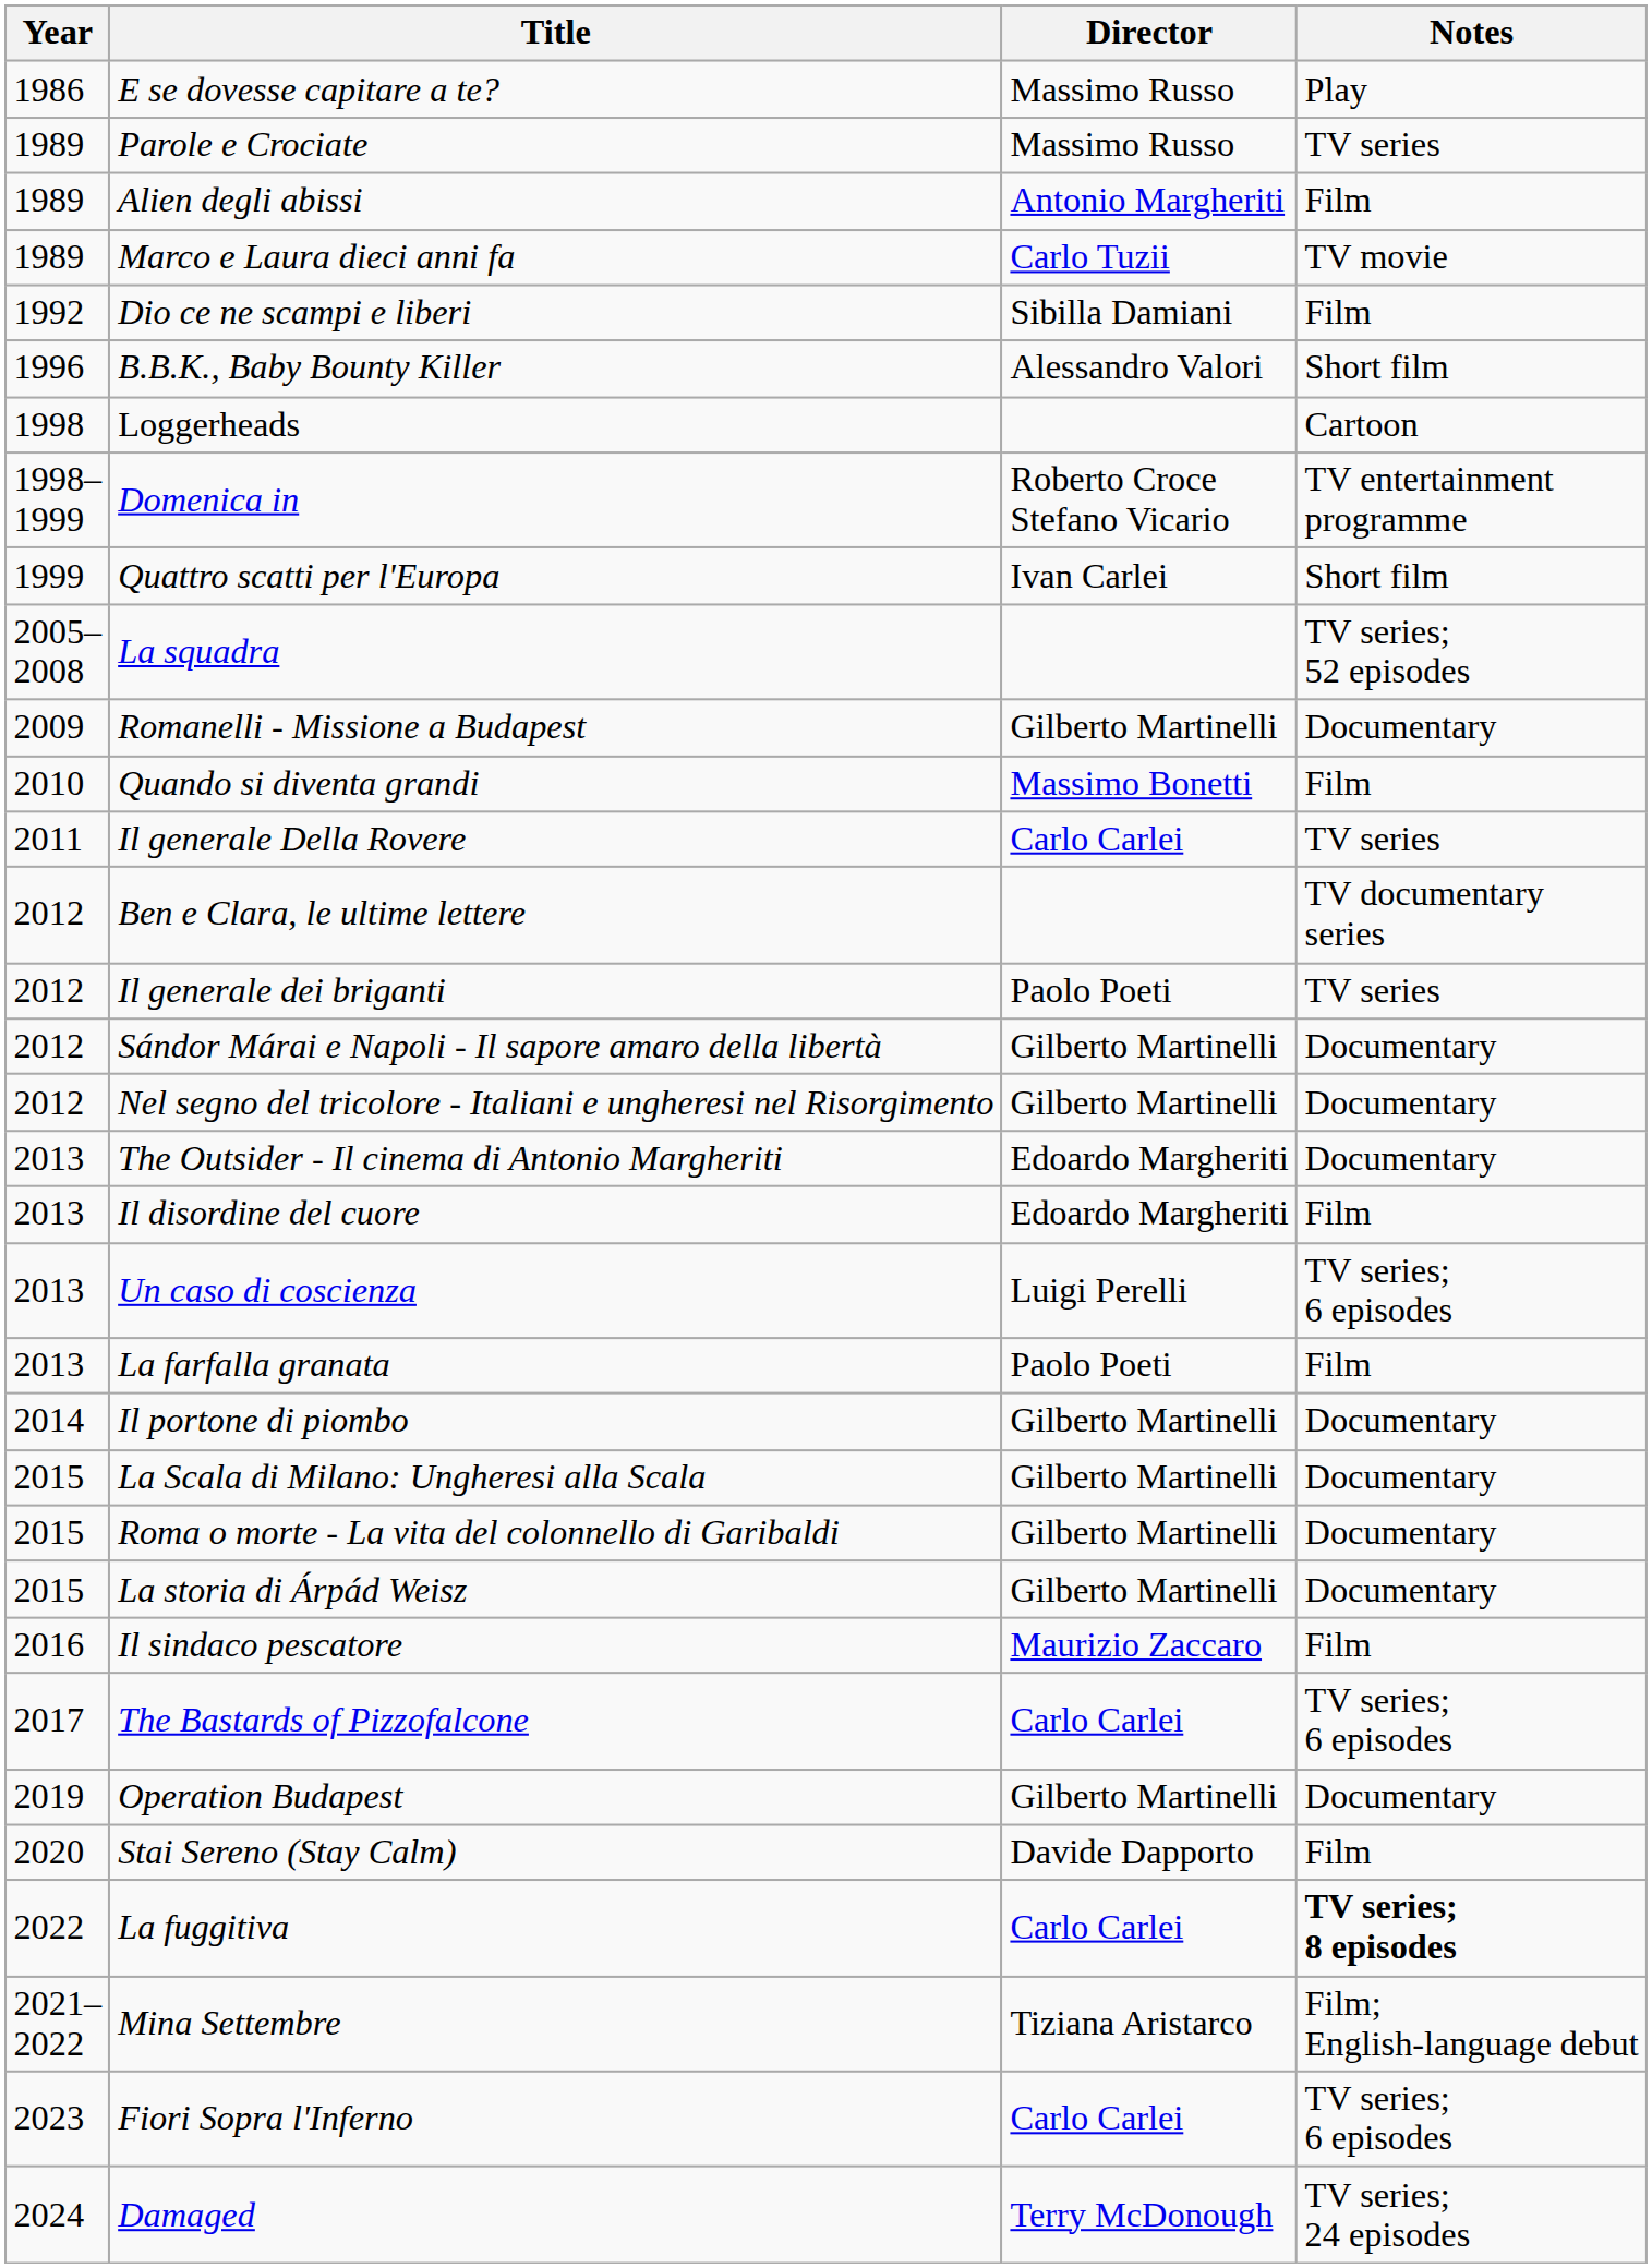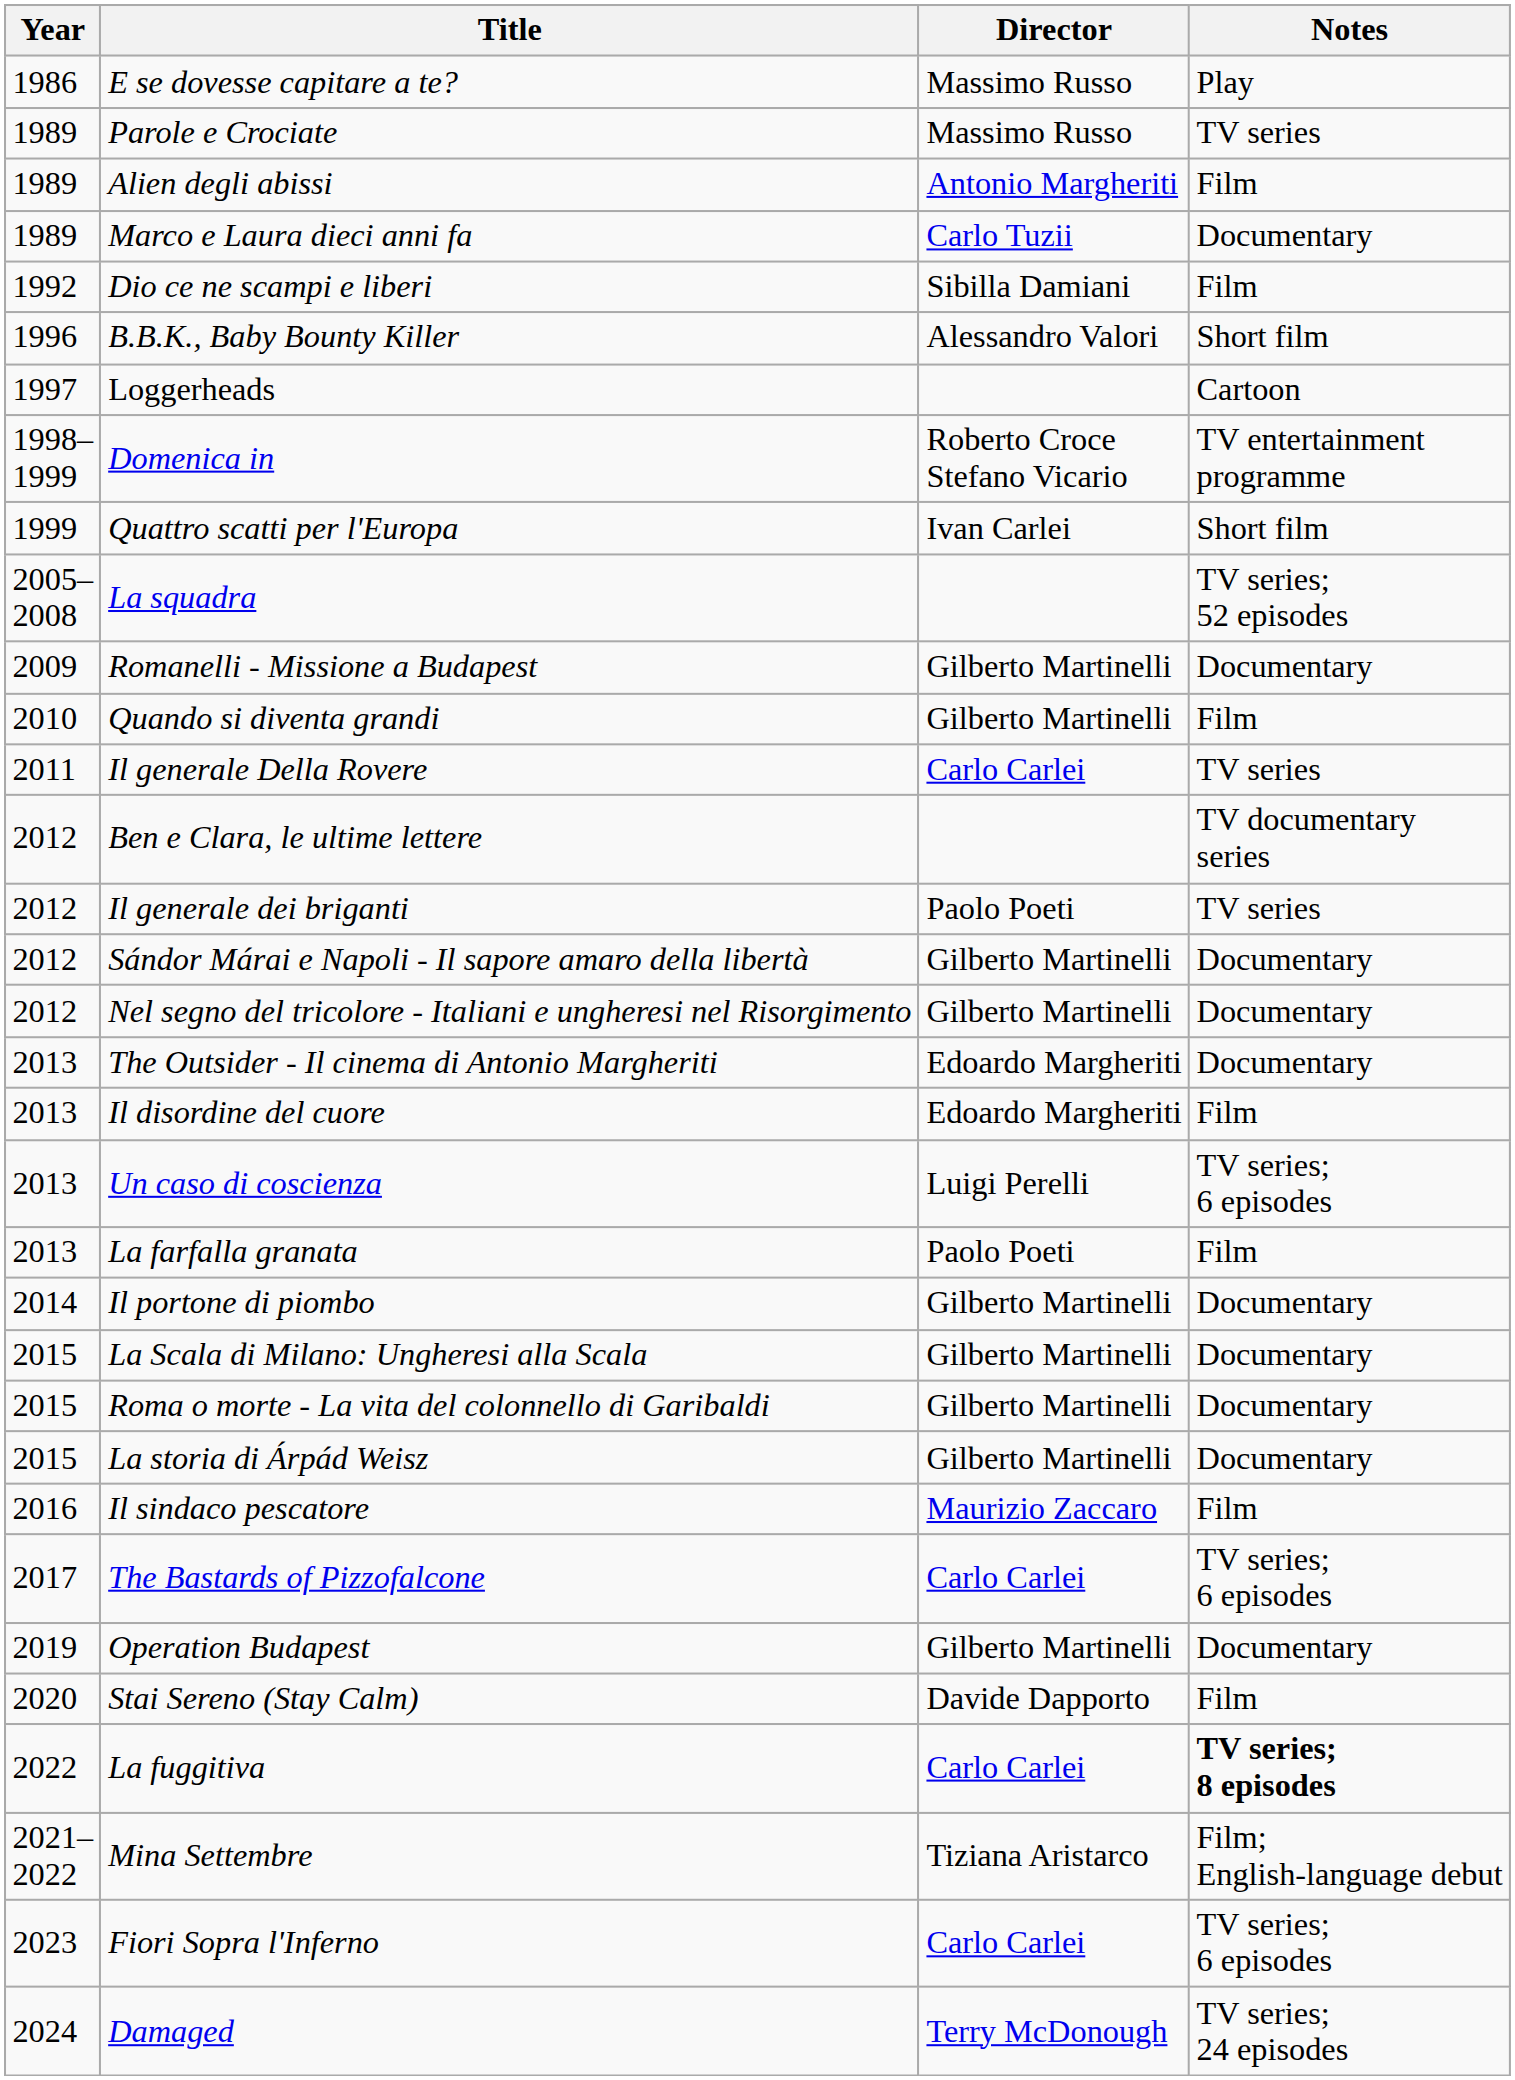 <table class="wikitable sortable">
 <tr>
 <th>Year</th>
 <th>Title</th>
 <th>Director</th>
 <th>Notes</th>
 </tr>
 <tr>
 <td>1986</td>
 <td><em>E se dovesse capitare a te?</em></td>
 <td>Massimo Russo</td>
 <td>Play</td>
 </tr>
 <tr>
 <td>1989</td>
 <td><em>Parole e Crociate</em></td>
 <td>Massimo Russo</td>
 <td>TV series</td>
 </tr>
 <tr>
 <td>1989</td>
 <td><em>Alien degli abissi</em></td>
 <td><a href='#'>Antonio Margheriti</a></td>
 <td>Film</td>
 </tr>
 <tr>
 <td>1989</td>
 <td><em>Marco e Laura dieci anni fa</em></td>
 <td><a href='#'>Carlo Tuzii</a></td>
-<td>TV movie</td>
+<td>Documentary</td>
 </tr>
 <tr>
 <td>1992</td>
 <td><em>Dio ce ne scampi e liberi</em></td>
 <td>Sibilla Damiani</td>
 <td>Film</td>
 </tr>
 <tr>
 <td>1996</td>
 <td><em>B.B.K., Baby Bounty Killer</em></td>
 <td>Alessandro Valori</td>
 <td>Short film</td>
 </tr>
 <tr>
-<td>1998</td>
+<td>1997</td>
 <td>Loggerheads</td>
 <td></td>
 <td>Cartoon</td>
 </tr>
 <tr>
 <td>1998–<br>1999</td>
 <td><em><a href='#'>Domenica in</a></em></td>
 <td>Roberto Croce<br>Stefano Vicario</td>
 <td>TV entertainment<br>programme</td>
 </tr>
 <tr>
 <td>1999</td>
 <td><em>Quattro scatti per l'Europa</em></td>
 <td>Ivan Carlei</td>
 <td>Short film</td>
 </tr>
 <tr>
 <td>2005–<br>2008</td>
 <td><em><a href='#'>La squadra</a></em></td>
 <td></td>
 <td>TV series;<br>52 episodes</td>
 </tr>
 <tr>
 <td>2009</td>
 <td><em>Romanelli - Missione a Budapest</em></td>
 <td>Gilberto Martinelli</td>
 <td>Documentary</td>
 </tr>
 <tr>
 <td>2010</td>
 <td><em>Quando si diventa grandi</em></td>
-<td><a href='#'>Massimo Bonetti</a></td>
+<td>Gilberto Martinelli</td>
 <td>Film</td>
 </tr>
 <tr>
 <td>2011</td>
 <td><em>Il generale Della Rovere</em></td>
 <td><a href='#'>Carlo Carlei</a></td>
 <td>TV series</td>
 </tr>
 <tr>
 <td>2012</td>
 <td><em>Ben e Clara, le ultime lettere</em></td>
 <td></td>
 <td>TV documentary<br>series</td>
 </tr>
 <tr>
 <td>2012</td>
 <td><em>Il generale dei briganti</em></td>
 <td>Paolo Poeti</td>
 <td>TV series</td>
 </tr>
 <tr>
 <td>2012</td>
 <td><em>Sándor Márai e Napoli - Il sapore amaro della libertà</em></td>
 <td>Gilberto Martinelli</td>
 <td>Documentary</td>
 </tr>
 <tr>
 <td>2012</td>
 <td><em>Nel segno del tricolore - Italiani e ungheresi nel Risorgimento</em></td>
 <td>Gilberto Martinelli</td>
 <td>Documentary</td>
 </tr>
 <tr>
 <td>2013</td>
 <td><em>The Outsider - Il cinema di Antonio Margheriti</em></td>
 <td>Edoardo Margheriti</td>
 <td>Documentary</td>
 </tr>
 <tr>
 <td>2013</td>
 <td><em>Il disordine del cuore</em></td>
 <td>Edoardo Margheriti</td>
 <td>Film</td>
 </tr>
 <tr>
 <td>2013</td>
 <td><em><a href='#'>Un caso di coscienza</a></em></td>
 <td>Luigi Perelli</td>
 <td>TV series;<br>6 episodes</td>
 </tr>
 <tr>
 <td>2013</td>
 <td><em>La farfalla granata</em></td>
 <td>Paolo Poeti</td>
 <td>Film</td>
 </tr>
 <tr>
 <td>2014</td>
 <td><em>Il portone di piombo</em></td>
 <td>Gilberto Martinelli</td>
 <td>Documentary</td>
 </tr>
 <tr>
 <td>2015</td>
 <td><em>La Scala di Milano: Ungheresi alla Scala</em></td>
 <td>Gilberto Martinelli</td>
 <td>Documentary</td>
 </tr>
 <tr>
 <td>2015</td>
 <td><em>Roma o morte - La vita del colonnello di Garibaldi</em></td>
 <td>Gilberto Martinelli</td>
 <td>Documentary</td>
 </tr>
 <tr>
 <td>2015</td>
 <td><em>La storia di Árpád Weisz</em></td>
 <td>Gilberto Martinelli</td>
 <td>Documentary</td>
 </tr>
 <tr>
 <td>2016</td>
 <td><em>Il sindaco pescatore</em></td>
 <td><a href='#'>Maurizio Zaccaro</a></td>
 <td>Film</td>
 </tr>
 <tr>
 <td>2017</td>
 <td><em><a href='#'>The Bastards of Pizzofalcone</a></em></td>
 <td><a href='#'>Carlo Carlei</a></td>
 <td>TV series;<br>6 episodes</td>
 </tr>
 <tr>
 <td>2019</td>
 <td><em>Operation Budapest</em></td>
 <td>Gilberto Martinelli</td>
 <td>Documentary</td>
 </tr>
 <tr>
 <td>2020</td>
 <td><em>Stai Sereno (Stay Calm)</em></td>
 <td>Davide Dapporto</td>
 <td>Film</td>
 </tr>
 <tr>
 <td>2022</td>
 <td><em>La fuggitiva</em></td>
 <td><a href='#'>Carlo Carlei</a></td>
 <td><strong>TV series;<br>8 episodes</strong></td>
 </tr>
 <tr>
 <td>2021–<br>2022</td>
 <td><em>Mina Settembre</em></td>
 <td>Tiziana Aristarco</td>
 <td>Film;<br>English-language debut</td>
 </tr>
 <tr>
 <td>2023</td>
 <td><em>Fiori Sopra l'Inferno</em></td>
 <td><a href='#'>Carlo Carlei</a></td>
 <td>TV series;<br>6 episodes</td>
 </tr>
 <tr>
 <td>2024</td>
 <td><em><a href='#'>Damaged</a></em></td>
 <td><a href='#'>Terry McDonough</a></td>
 <td>TV series;<br>24 episodes</td>
 </tr>
 </table>
